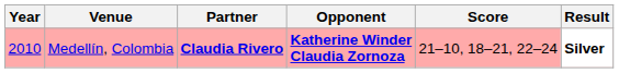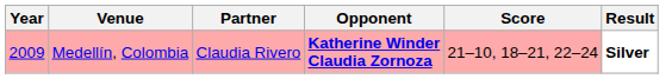 <table class="sortable wikitable" style="font-size: 90%;">
 <tr>
 <th>Year</th>
 <th>Venue</th>
 <th>Partner</th>
 <th>Opponent</th>
 <th>Score</th>
 <th>Result</th>
 </tr>
 <tr style="background:#FFAAAA">
-<td align="center"><a href='#'>2010</a></td>
+<td align="center"><a href='#'>2009</a></td>
 <td align="left"><a href='#'>Medellín</a>, <a href='#'>Colombia</a></td>
-<td align="left"><strong> <a href='#'>Claudia Rivero</a></strong></td>
+<td align="left"> <a href='#'>Claudia Rivero</a></td>
 <td align="left"><strong> <a href='#'>Katherine Winder</a><br> <a href='#'>Claudia Zornoza</a></strong></td>
 <td align="left">21–10, 18–21, 22–24</td>
 <td style="text-align:left; background:white"> <strong>Silver</strong></td>
 </tr>
 </table>
